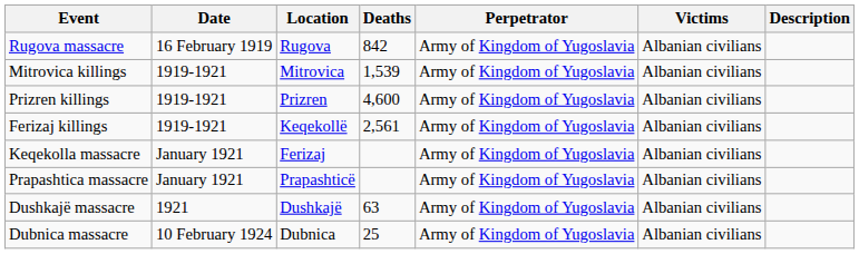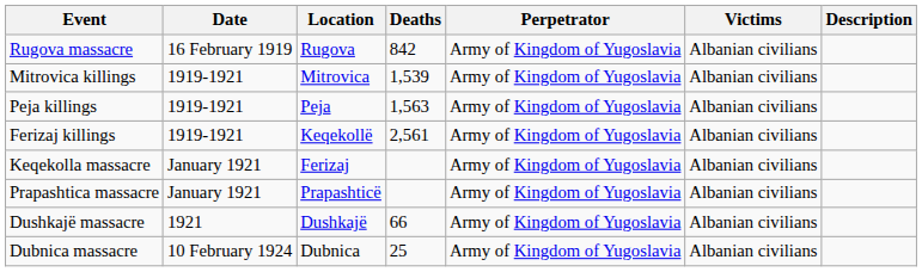 <table class="sortable wikitable" style="font-size:90%;">
 <tr>
 <th>Event</th>
 <th>Date</th>
 <th>Location</th>
 <th>Deaths</th>
 <th>Perpetrator</th>
 <th>Victims</th>
 <th class="unsortable">Description</th>
 </tr>
 <tr>
 <td><a href='#'>Rugova massacre</a></td>
 <td>16 February 1919</td>
 <td><a href='#'>Rugova</a></td>
 <td>842</td>
 <td>Army of <a href='#'>Kingdom of Yugoslavia</a></td>
 <td>Albanian civilians </td>
 <td></td>
 </tr>
 <tr>
 <td>Mitrovica killings</td>
 <td>1919-1921</td>
 <td><a href='#'>Mitrovica</a></td>
 <td>1,539</td>
 <td>Army of <a href='#'>Kingdom of Yugoslavia</a></td>
 <td>Albanian civilians</td>
 <td></td>
 </tr>
 <tr>
-<td>Prizren killings</td>
+<td>Peja killings</td>
 <td>1919-1921</td>
-<td><a href='#'>Prizren</a></td>
-<td>4,600</td>
+<td><a href='#'>Peja</a></td>
+<td>1,563</td>
 <td>Army of <a href='#'>Kingdom of Yugoslavia</a></td>
 <td>Albanian civilians</td>
 <td></td>
 </tr>
 <tr>
 <td>Ferizaj killings</td>
 <td>1919-1921</td>
 <td><a href='#'>Keqekollë</a></td>
 <td>2,561</td>
 <td>Army of <a href='#'>Kingdom of Yugoslavia</a></td>
 <td>Albanian civilians</td>
 <td></td>
 </tr>
 <tr>
 <td>Keqekolla massacre</td>
 <td>January 1921</td>
 <td><a href='#'>Ferizaj</a></td>
 <td></td>
 <td>Army of <a href='#'>Kingdom of Yugoslavia</a></td>
 <td>Albanian civilians</td>
 <td></td>
 </tr>
 <tr>
 <td>Prapashtica massacre</td>
 <td>January 1921</td>
 <td><a href='#'>Prapashticë</a></td>
 <td></td>
 <td>Army of <a href='#'>Kingdom of Yugoslavia</a></td>
 <td>Albanian civilians</td>
 <td></td>
 </tr>
 <tr>
 <td>Dushkajë massacre</td>
 <td>1921</td>
 <td><a href='#'>Dushkajë</a></td>
-<td>63</td>
+<td>66</td>
 <td>Army of <a href='#'>Kingdom of Yugoslavia</a></td>
 <td>Albanian civilians</td>
 <td></td>
 </tr>
 <tr>
 <td>Dubnica massacre</td>
 <td>10 February 1924</td>
 <td>Dubnica</td>
 <td>25</td>
 <td>Army of <a href='#'>Kingdom of Yugoslavia</a></td>
 <td>Albanian civilians</td>
 <td></td>
 </tr>
 </table>
